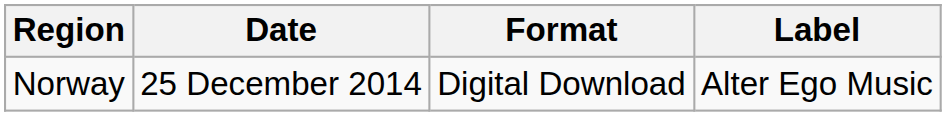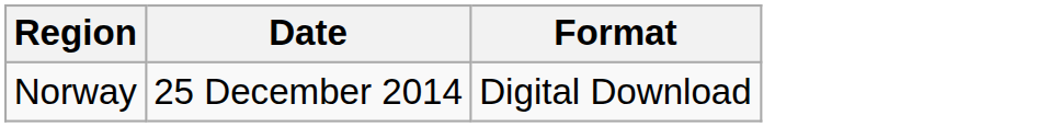 <table class="wikitable plainrowheaders">
 <tr>
 <th>Region</th>
 <th>Date</th>
 <th>Format</th>
-<th>Label</th>
 </tr>
 <tr>
 <td>Norway</td>
 <td>25 December 2014</td>
 <td>Digital Download</td>
-<td>Alter Ego Music</td>
 </tr>
 </table>
